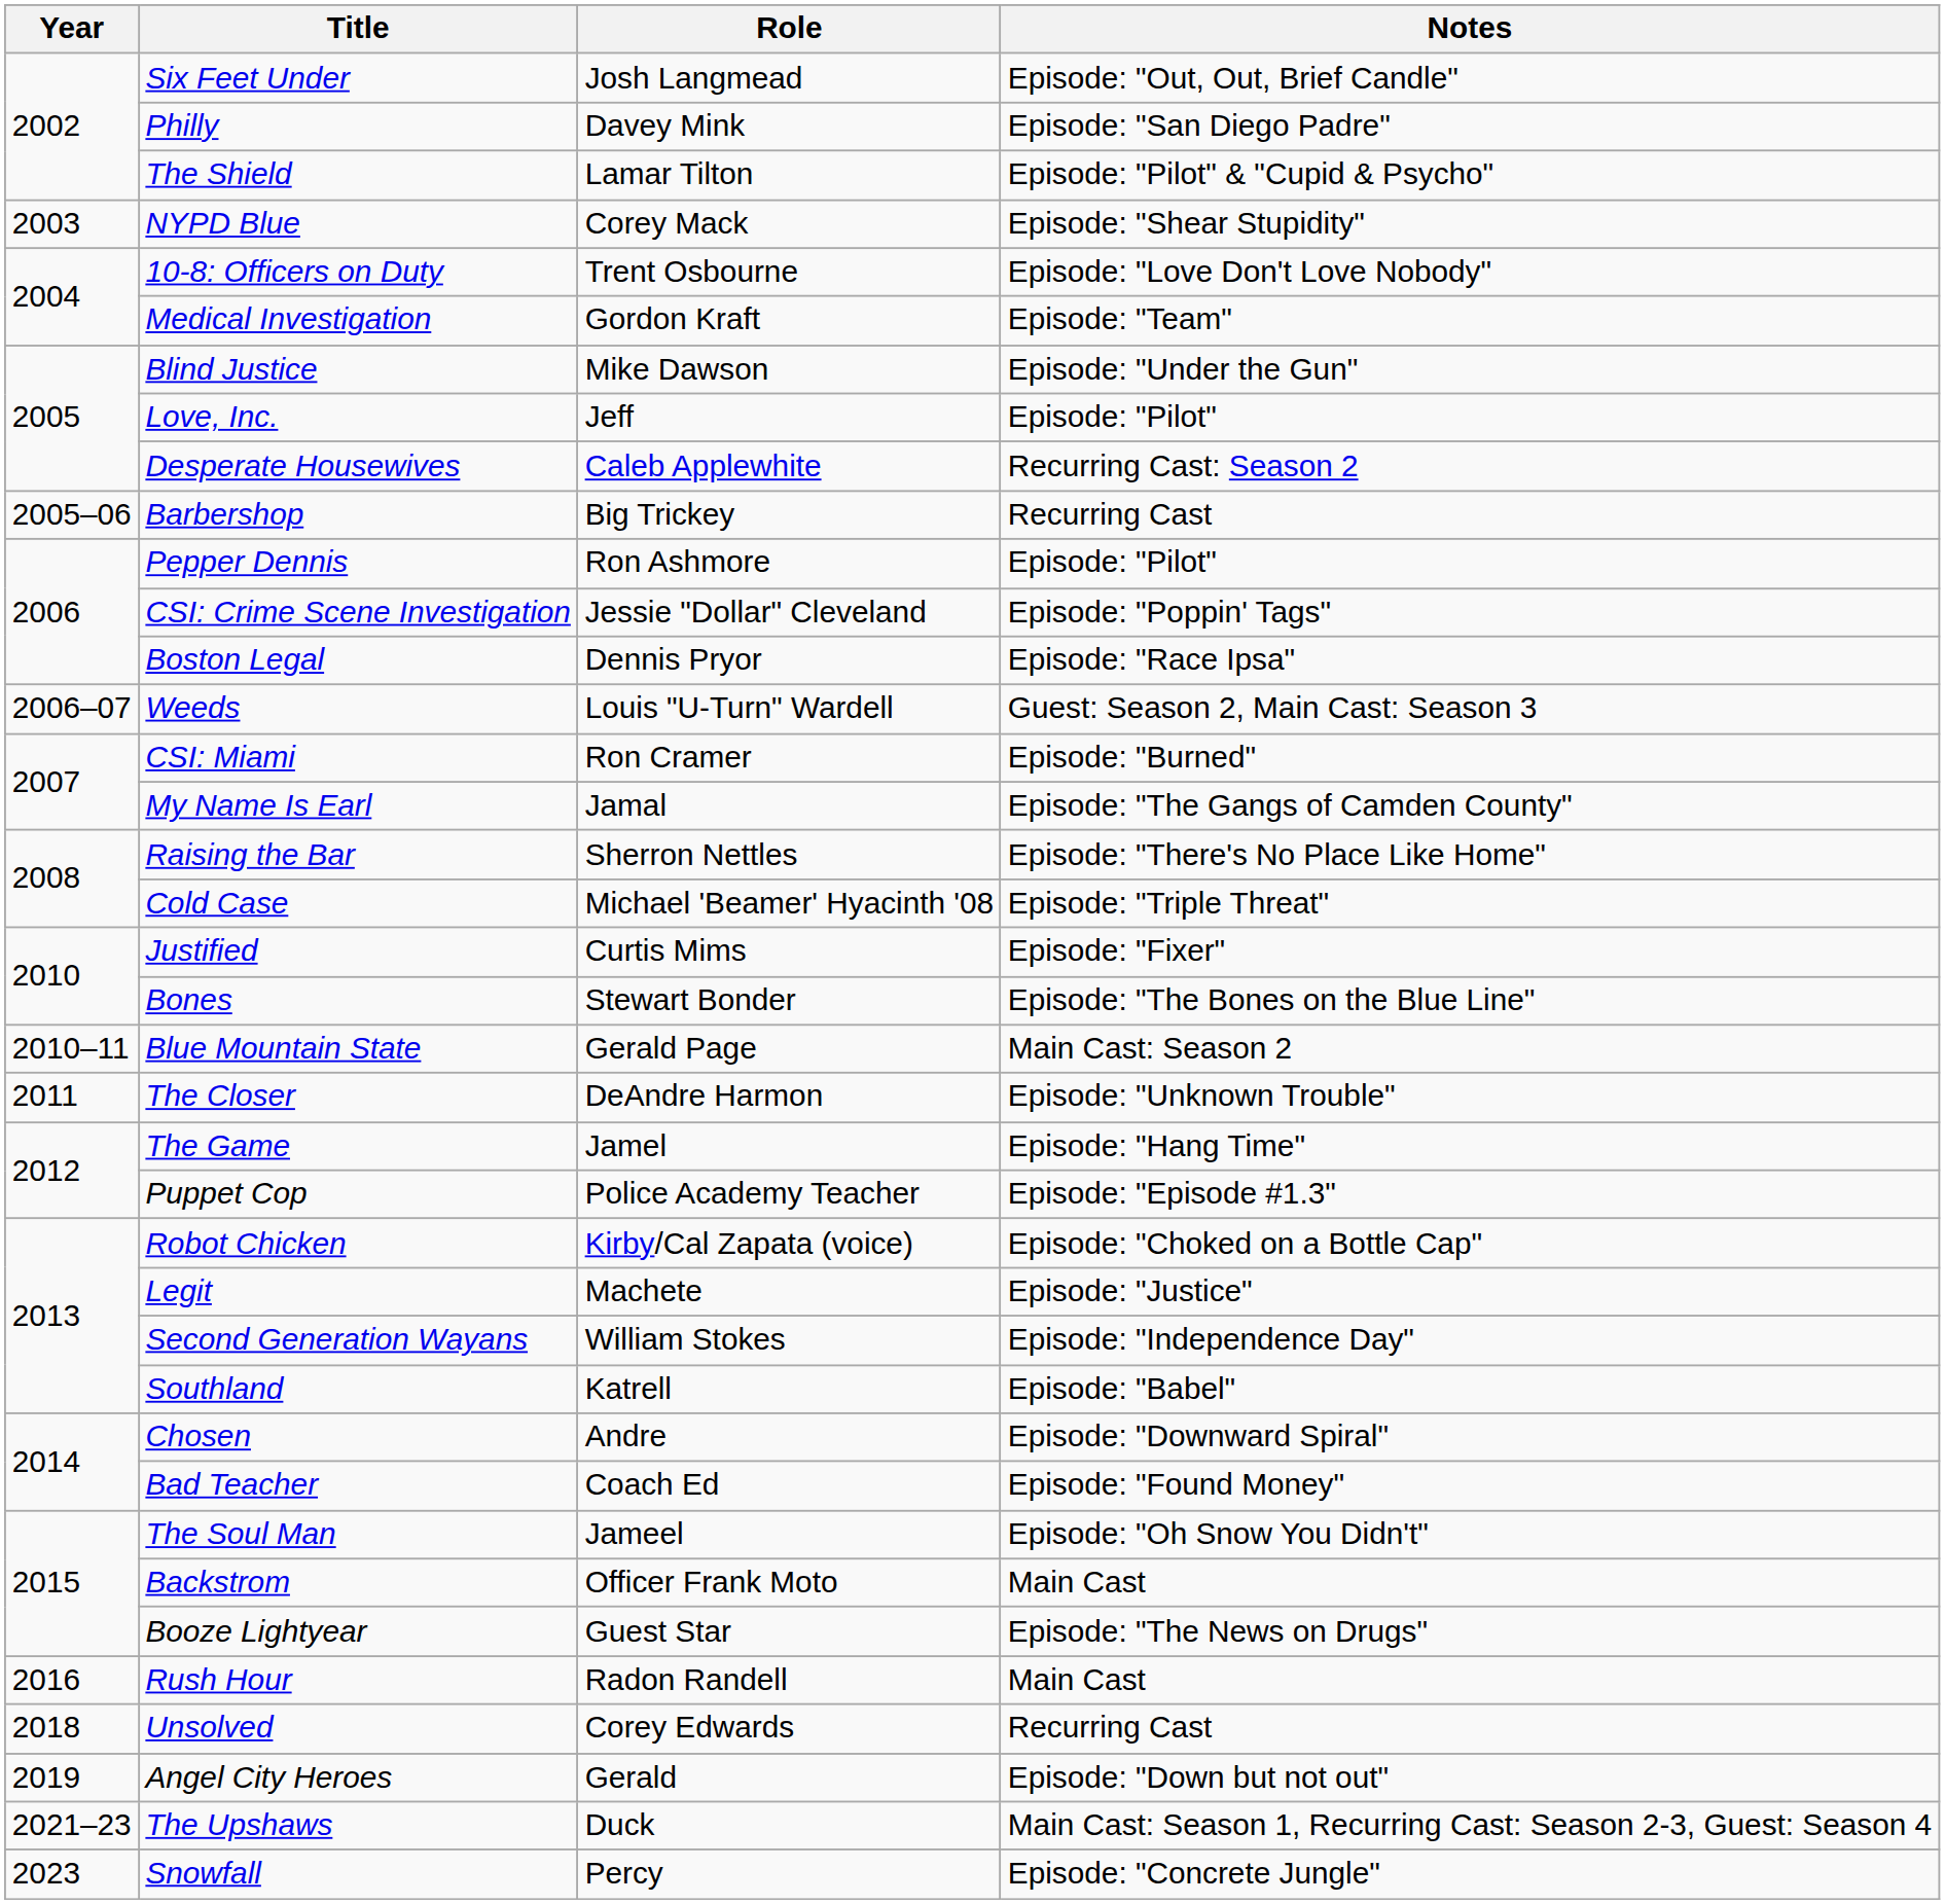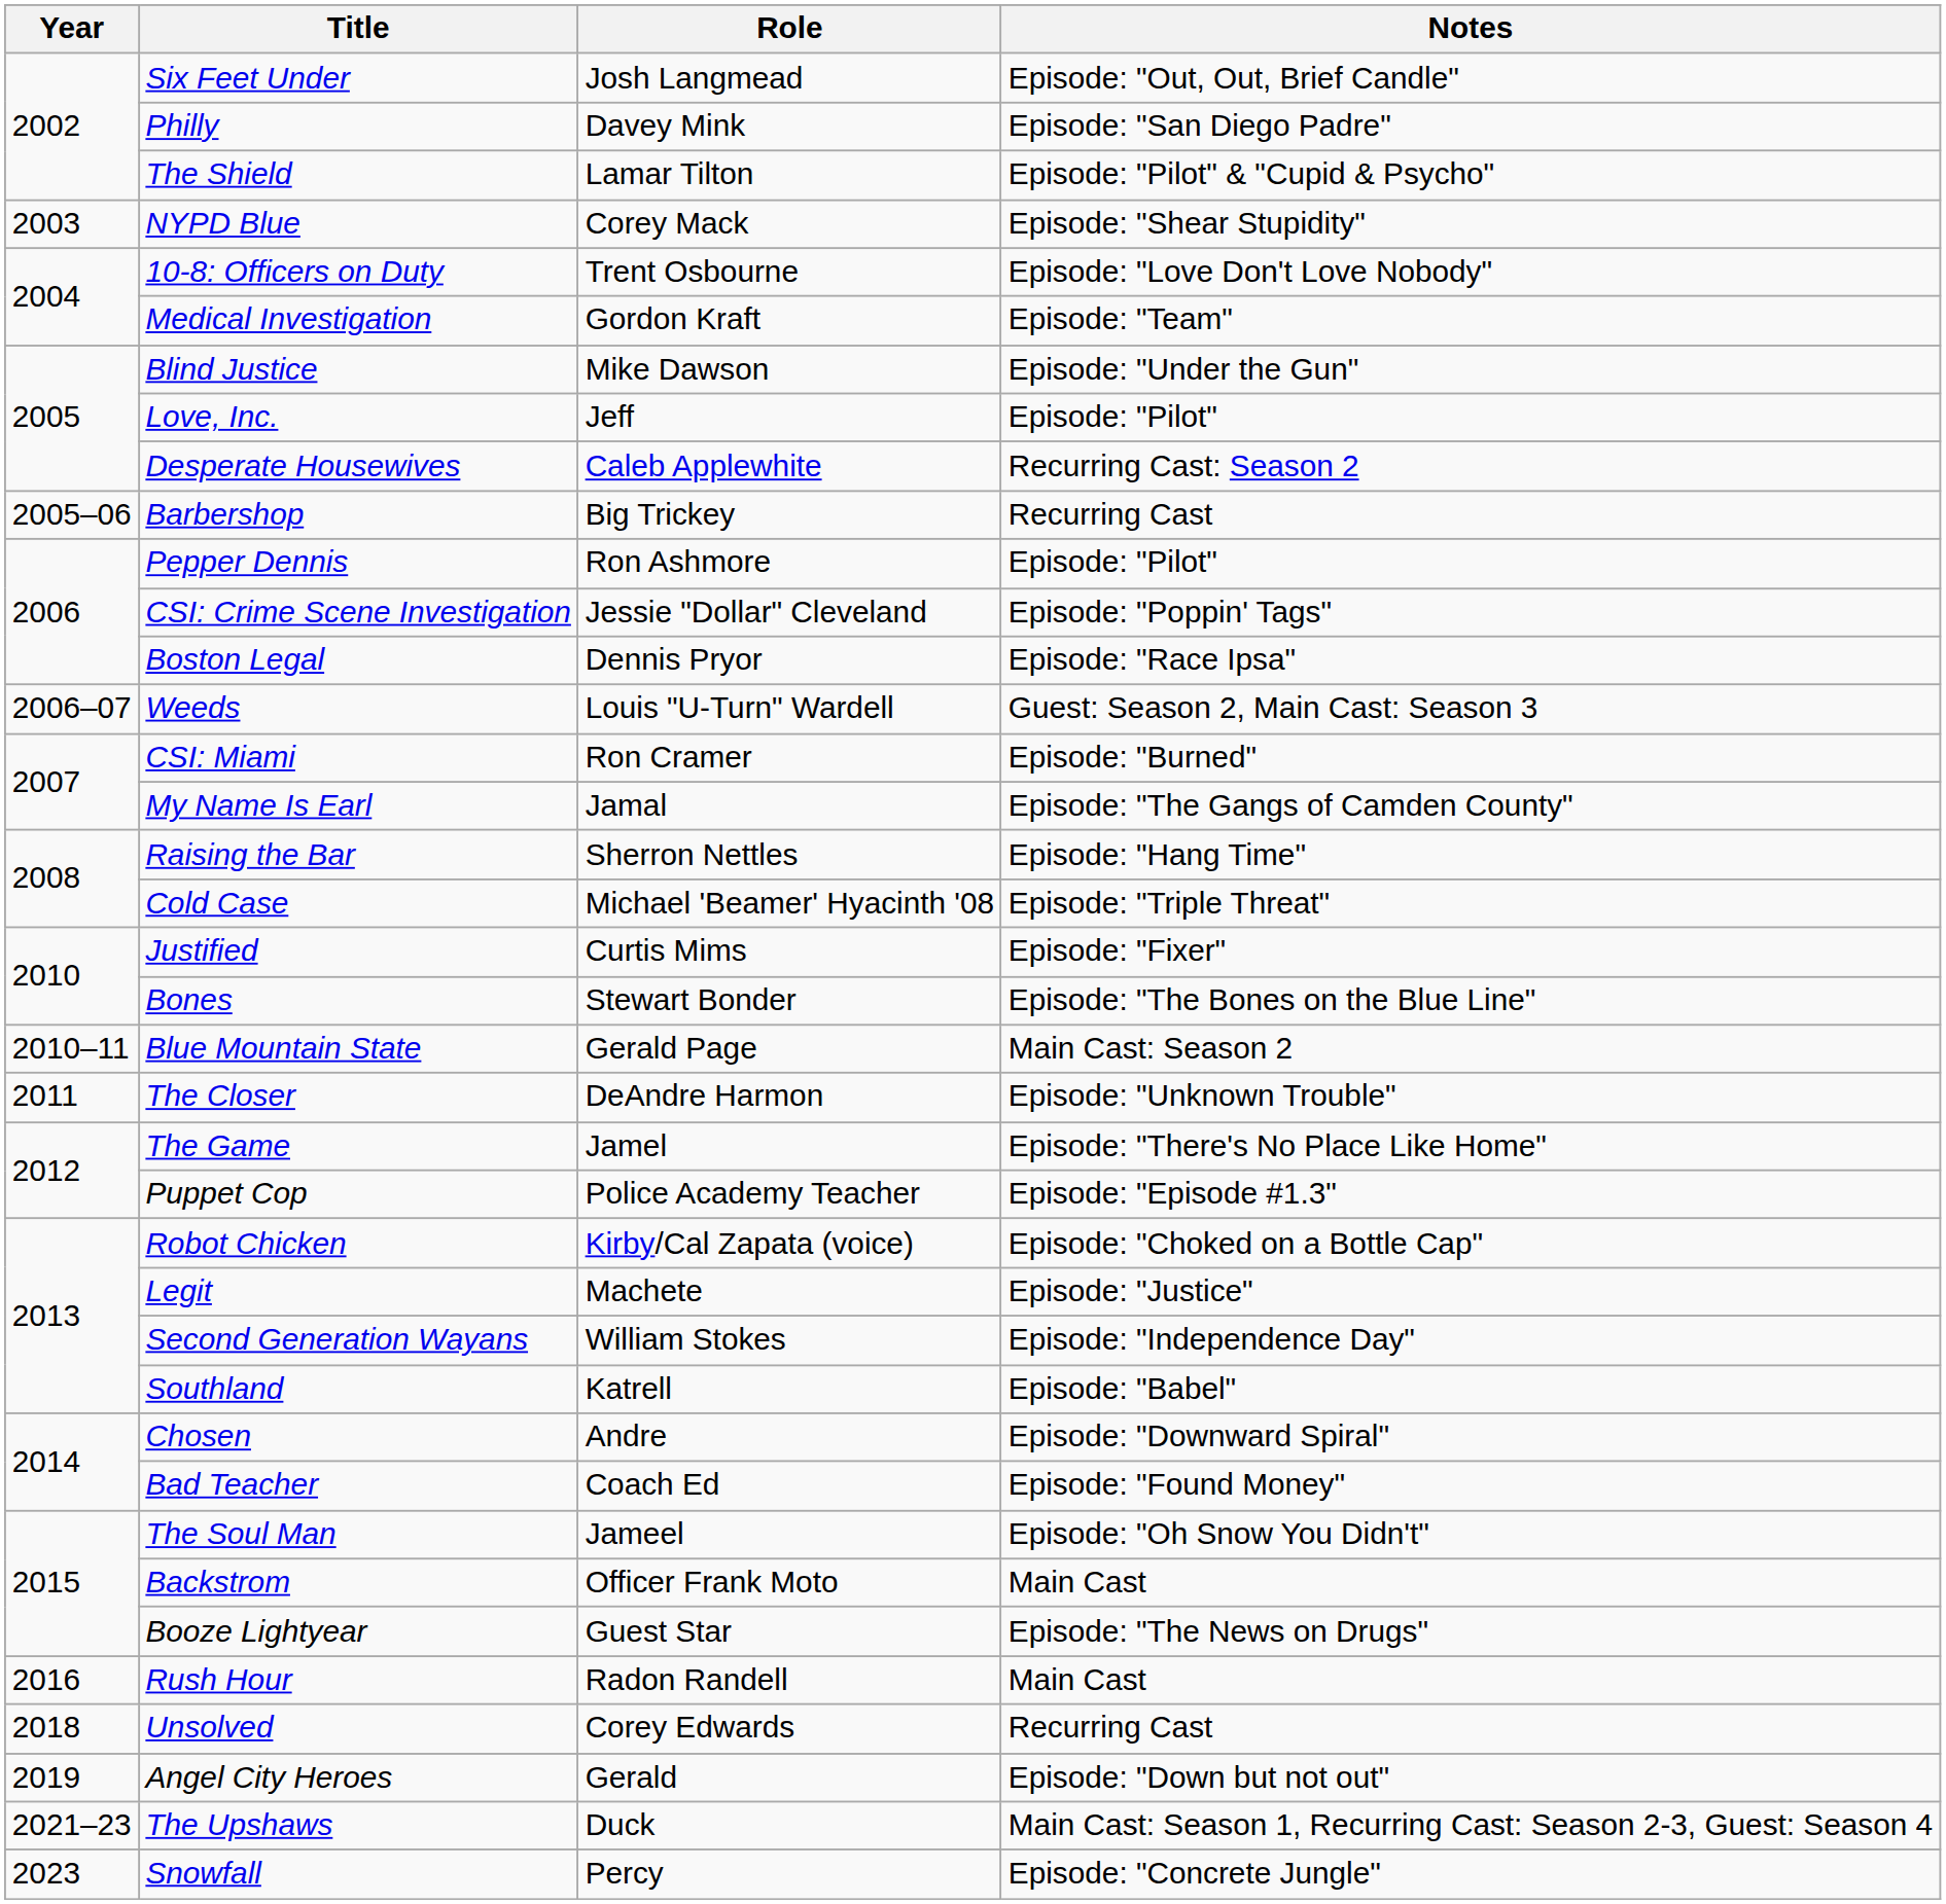 <table class="wikitable plainrowheaders sortable" style="margin-right: 0;">
 <tr>
 <th>Year</th>
 <th>Title</th>
 <th>Role</th>
 <th>Notes</th>
 </tr>
 <tr>
 <td rowspan=3>2002</td>
 <td><em><a href='#'>Six Feet Under</a></em></td>
 <td>Josh Langmead</td>
 <td>Episode: "Out, Out, Brief Candle"</td>
 </tr>
 <tr>
 <td><em><a href='#'>Philly</a></em></td>
 <td>Davey Mink</td>
 <td>Episode: "San Diego Padre"</td>
 </tr>
 <tr>
 <td><em><a href='#'>The Shield</a></em></td>
 <td>Lamar Tilton</td>
 <td>Episode: "Pilot" & "Cupid & Psycho"</td>
 </tr>
 <tr>
 <td>2003</td>
 <td><em><a href='#'>NYPD Blue</a></em></td>
 <td>Corey Mack</td>
 <td>Episode: "Shear Stupidity"</td>
 </tr>
 <tr>
 <td rowspan=2>2004</td>
 <td><em><a href='#'>10-8: Officers on Duty</a></em></td>
 <td>Trent Osbourne</td>
 <td>Episode: "Love Don't Love Nobody"</td>
 </tr>
 <tr>
 <td><em><a href='#'>Medical Investigation</a></em></td>
 <td>Gordon Kraft</td>
 <td>Episode: "Team"</td>
 </tr>
 <tr>
 <td rowspan=3>2005</td>
 <td><em><a href='#'>Blind Justice</a></em></td>
 <td>Mike Dawson</td>
 <td>Episode: "Under the Gun"</td>
 </tr>
 <tr>
 <td><em><a href='#'>Love, Inc.</a></em></td>
 <td>Jeff</td>
 <td>Episode: "Pilot"</td>
 </tr>
 <tr>
 <td><em><a href='#'>Desperate Housewives</a></em></td>
 <td><a href='#'>Caleb Applewhite</a></td>
 <td>Recurring Cast: <a href='#'>Season 2</a></td>
 </tr>
 <tr>
 <td>2005–06</td>
 <td><em><a href='#'>Barbershop</a></em></td>
 <td>Big Trickey</td>
 <td>Recurring Cast</td>
 </tr>
 <tr>
 <td rowspan=3>2006</td>
 <td><em><a href='#'>Pepper Dennis</a></em></td>
 <td>Ron Ashmore</td>
 <td>Episode: "Pilot"</td>
 </tr>
 <tr>
 <td><em><a href='#'>CSI: Crime Scene Investigation</a></em></td>
 <td>Jessie "Dollar" Cleveland</td>
 <td>Episode: "Poppin' Tags"</td>
 </tr>
 <tr>
 <td><em><a href='#'>Boston Legal</a></em></td>
 <td>Dennis Pryor</td>
 <td>Episode: "Race Ipsa"</td>
 </tr>
 <tr>
 <td>2006–07</td>
 <td><em><a href='#'>Weeds</a></em></td>
 <td>Louis "U-Turn" Wardell</td>
 <td>Guest: Season 2, Main Cast: Season 3</td>
 </tr>
 <tr>
 <td rowspan=2>2007</td>
 <td><em><a href='#'>CSI: Miami</a></em></td>
 <td>Ron Cramer</td>
 <td>Episode: "Burned"</td>
 </tr>
 <tr>
 <td><em><a href='#'>My Name Is Earl</a></em></td>
 <td>Jamal</td>
 <td>Episode: "The Gangs of Camden County"</td>
 </tr>
 <tr>
 <td rowspan=2>2008</td>
 <td><em><a href='#'>Raising the Bar</a></em></td>
 <td>Sherron Nettles</td>
-<td>Episode: "There's No Place Like Home"</td>
+<td>Episode: "Hang Time"</td>
 </tr>
 <tr>
 <td><em><a href='#'>Cold Case</a></em></td>
 <td>Michael 'Beamer' Hyacinth '08</td>
 <td>Episode: "Triple Threat"</td>
 </tr>
 <tr>
 <td rowspan=2>2010</td>
 <td><em><a href='#'>Justified</a></em></td>
 <td>Curtis Mims</td>
 <td>Episode: "Fixer"</td>
 </tr>
 <tr>
 <td><em><a href='#'>Bones</a></em></td>
 <td>Stewart Bonder</td>
 <td>Episode: "The Bones on the Blue Line"</td>
 </tr>
 <tr>
 <td>2010–11</td>
 <td><em><a href='#'>Blue Mountain State</a></em></td>
 <td>Gerald Page</td>
 <td>Main Cast: Season 2</td>
 </tr>
 <tr>
 <td>2011</td>
 <td><em><a href='#'>The Closer</a></em></td>
 <td>DeAndre Harmon</td>
 <td>Episode: "Unknown Trouble"</td>
 </tr>
 <tr>
 <td rowspan=2>2012</td>
 <td><em><a href='#'>The Game</a></em></td>
 <td>Jamel</td>
-<td>Episode: "Hang Time"</td>
+<td>Episode: "There's No Place Like Home"</td>
 </tr>
 <tr>
 <td><em>Puppet Cop</em></td>
 <td>Police Academy Teacher</td>
 <td>Episode: "Episode #1.3"</td>
 </tr>
 <tr>
 <td rowspan=4>2013</td>
 <td><em><a href='#'>Robot Chicken</a></em></td>
 <td><a href='#'>Kirby</a>/Cal Zapata (voice)</td>
 <td>Episode: "Choked on a Bottle Cap"</td>
 </tr>
 <tr>
 <td><em><a href='#'>Legit</a></em></td>
 <td>Machete</td>
 <td>Episode: "Justice"</td>
 </tr>
 <tr>
 <td><em><a href='#'>Second Generation Wayans</a></em></td>
 <td>William Stokes</td>
 <td>Episode: "Independence Day"</td>
 </tr>
 <tr>
 <td><em><a href='#'>Southland</a></em></td>
 <td>Katrell</td>
 <td>Episode: "Babel"</td>
 </tr>
 <tr>
 <td rowspan=2>2014</td>
 <td><em><a href='#'>Chosen</a></em></td>
 <td>Andre</td>
 <td>Episode: "Downward Spiral"</td>
 </tr>
 <tr>
 <td><em><a href='#'>Bad Teacher</a></em></td>
 <td>Coach Ed</td>
 <td>Episode: "Found Money"</td>
 </tr>
 <tr>
 <td rowspan=3>2015</td>
 <td><em><a href='#'>The Soul Man</a></em></td>
 <td>Jameel</td>
 <td>Episode: "Oh Snow You Didn't"</td>
 </tr>
 <tr>
 <td><em><a href='#'>Backstrom</a></em></td>
 <td>Officer Frank Moto</td>
 <td>Main Cast</td>
 </tr>
 <tr>
 <td><em>Booze Lightyear</em></td>
 <td>Guest Star</td>
 <td>Episode: "The News on Drugs"</td>
 </tr>
 <tr>
 <td>2016</td>
 <td><em><a href='#'>Rush Hour</a></em></td>
 <td>Radon Randell</td>
 <td>Main Cast</td>
 </tr>
 <tr>
 <td>2018</td>
 <td><em><a href='#'>Unsolved</a></em></td>
 <td>Corey Edwards</td>
 <td>Recurring Cast</td>
 </tr>
 <tr>
 <td>2019</td>
 <td><em>Angel City Heroes</em></td>
 <td>Gerald</td>
 <td>Episode: "Down but not out"</td>
 </tr>
 <tr>
 <td>2021–23</td>
 <td><em><a href='#'>The Upshaws</a></em></td>
 <td>Duck</td>
 <td>Main Cast: Season 1, Recurring Cast: Season 2-3, Guest: Season 4</td>
 </tr>
 <tr>
 <td>2023</td>
 <td><em><a href='#'>Snowfall</a></em></td>
 <td>Percy</td>
 <td>Episode: "Concrete Jungle"</td>
 </tr>
 </table>
